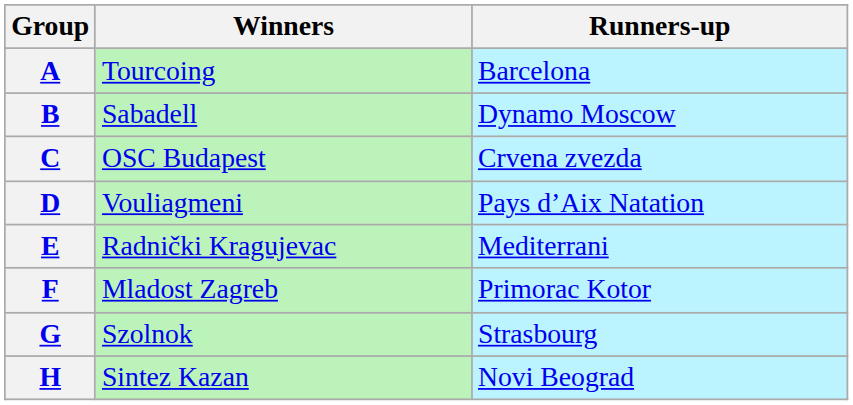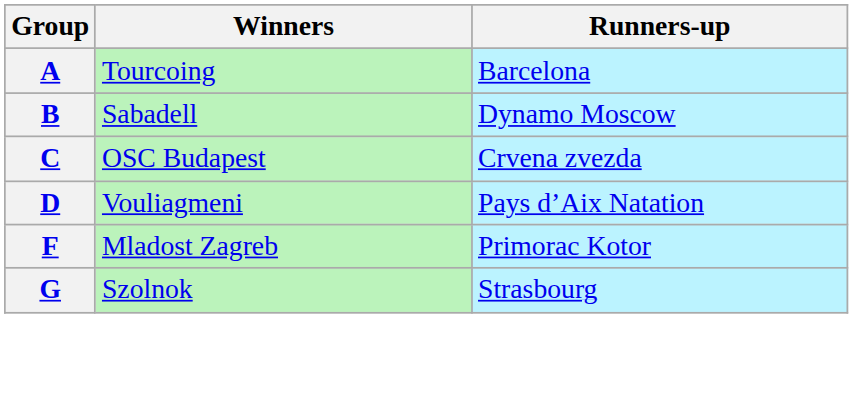 <table class="wikitable">
 <tr>
 <th>Group</th>
 <th width=210>Winners</th>
 <th width=210>Runners-up</th>
 </tr>
 <tr>
 <th><a href='#'>A</a></th>
 <td bgcolor=#BBF3BB> <a href='#'>Tourcoing</a></td>
 <td bgcolor=#BBF3FF> <a href='#'>Barcelona</a></td>
 </tr>
 <tr>
 <th><a href='#'>B</a></th>
 <td bgcolor=#BBF3BB> <a href='#'>Sabadell</a></td>
 <td bgcolor=#BBF3FF> <a href='#'>Dynamo Moscow</a></td>
 </tr>
 <tr>
 <th><a href='#'>C</a></th>
 <td bgcolor=#BBF3BB> <a href='#'>OSC Budapest</a></td>
 <td bgcolor=#BBF3FF> <a href='#'>Crvena zvezda</a></td>
 </tr>
 <tr>
 <th><a href='#'>D</a></th>
 <td bgcolor=#BBF3BB> <a href='#'>Vouliagmeni</a></td>
 <td bgcolor=#BBF3FF> <a href='#'>Pays d’Aix Natation</a></td>
 </tr>
 <tr>
-<th><a href='#'>E</a></th>
-<td bgcolor=#BBF3BB> <a href='#'>Radnički Kragujevac</a></td>
-<td bgcolor=#BBF3FF> <a href='#'>Mediterrani</a></td>
-</tr>
-<tr>
 <th><a href='#'>F</a></th>
 <td bgcolor=#BBF3BB> <a href='#'>Mladost Zagreb</a></td>
 <td bgcolor=#BBF3FF> <a href='#'>Primorac Kotor</a></td>
 </tr>
 <tr>
 <th><a href='#'>G</a></th>
 <td bgcolor=#BBF3BB> <a href='#'>Szolnok</a></td>
 <td bgcolor=#BBF3FF> <a href='#'>Strasbourg</a></td>
 </tr>
-<tr>
-<th><a href='#'>H</a></th>
-<td bgcolor=#BBF3BB> <a href='#'>Sintez Kazan</a></td>
-<td bgcolor=#BBF3FF> <a href='#'>Novi Beograd</a></td>
-</tr>
 </table>
